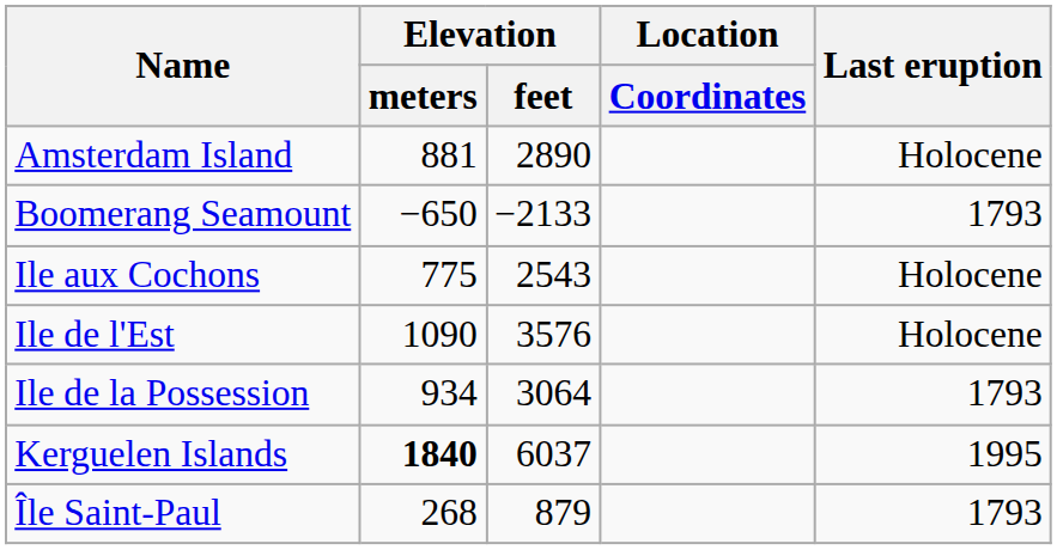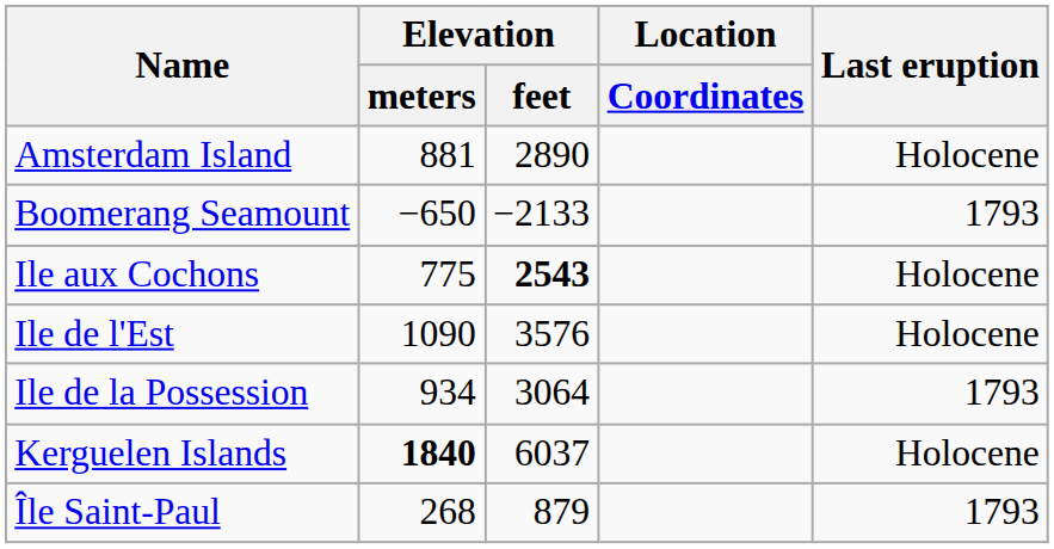 <table class="wikitable">
 <tr>
 <th rowspan="2">Name</th>
 <th colspan ="2">Elevation</th>
 <th>Location</th>
 <th rowspan="2">Last eruption</th>
 </tr>
 <tr>
 <th>meters</th>
 <th>feet</th>
 <th><a href='#'>Coordinates</a></th>
 </tr>
 <tr style="text-align:right;">
 <td style="text-align:left;"><a href='#'>Amsterdam Island</a></td>
 <td>881</td>
 <td>2890</td>
 <td></td>
 <td>Holocene</td>
 </tr>
 <tr style="text-align:right;">
 <td style="text-align:left;"><a href='#'>Boomerang Seamount</a></td>
 <td>−650</td>
 <td>−2133</td>
 <td></td>
 <td>1793</td>
 </tr>
 <tr style="text-align:right;">
 <td style="text-align:left;"><a href='#'>Ile aux Cochons</a></td>
 <td>775</td>
-<td>2543</td>
+<td><strong>2543</strong></td>
 <td></td>
 <td>Holocene</td>
 </tr>
 <tr style="text-align:right;">
 <td style="text-align:left;"><a href='#'>Ile de l'Est</a></td>
 <td>1090</td>
 <td>3576</td>
 <td></td>
 <td>Holocene</td>
 </tr>
 <tr style="text-align:right;">
 <td style="text-align:left;"><a href='#'>Ile de la Possession</a></td>
 <td>934</td>
 <td>3064</td>
 <td></td>
 <td>1793</td>
 </tr>
 <tr style="text-align:right;">
 <td style="text-align:left;"><a href='#'>Kerguelen Islands</a></td>
 <td><strong>1840</strong></td>
 <td>6037</td>
 <td></td>
-<td>1995</td>
+<td>Holocene</td>
 </tr>
 <tr style="text-align:right;">
 <td style="text-align:left;"><a href='#'>Île Saint-Paul</a></td>
 <td>268</td>
 <td>879</td>
 <td></td>
 <td>1793</td>
 </tr>
 </table>
